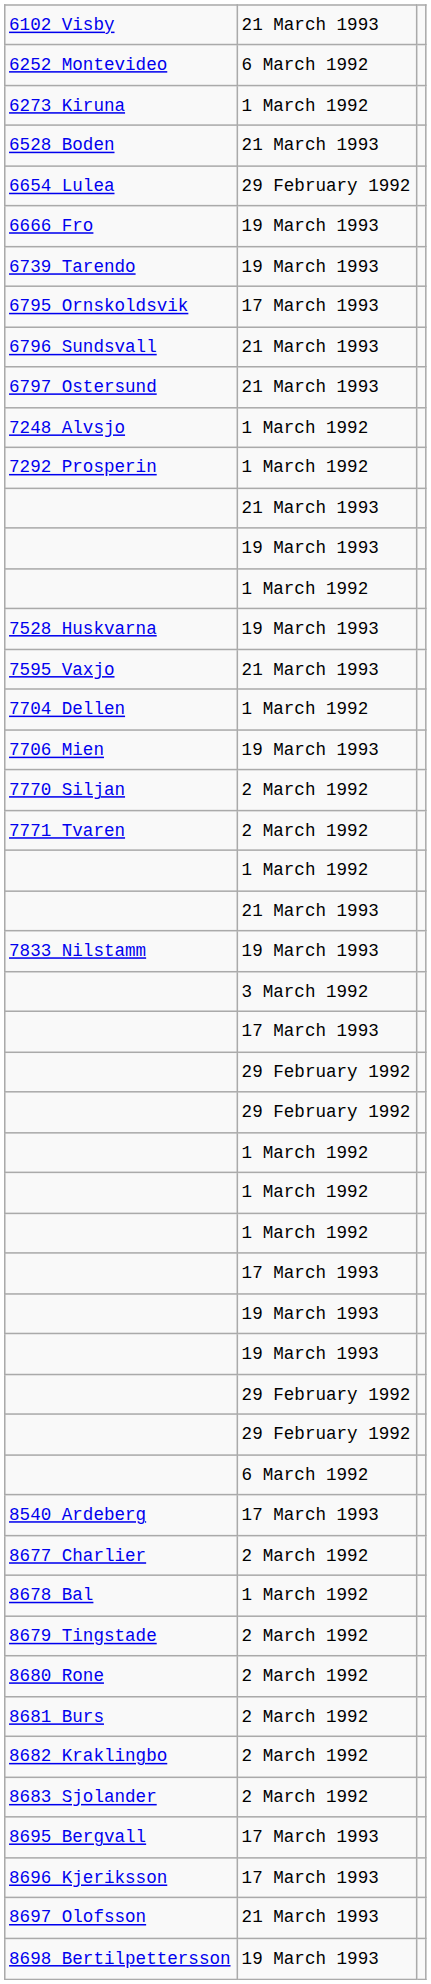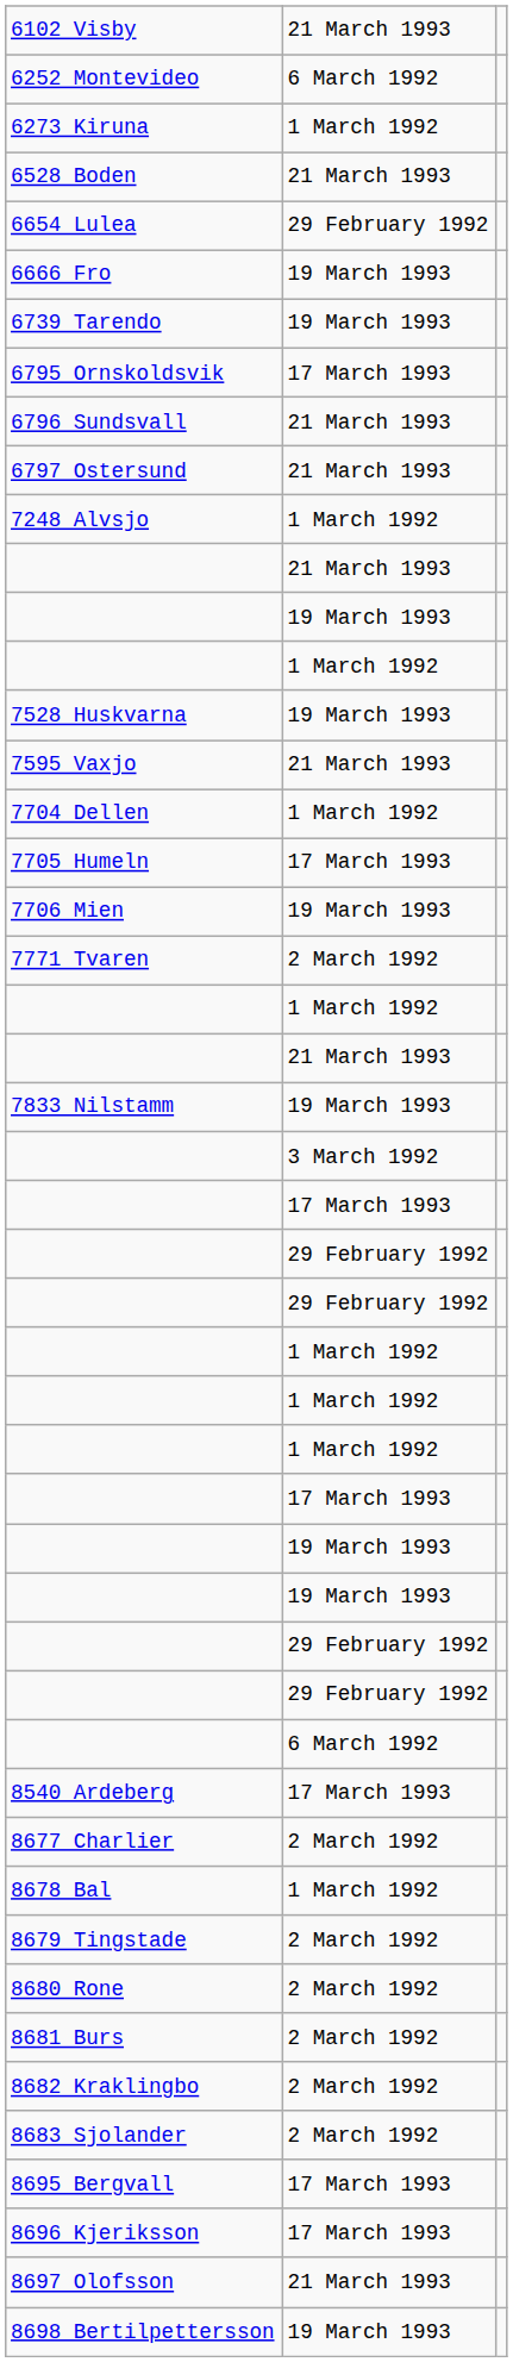 <table class="wikitable" style="font-size: 89%; float: left; width: 24em; margin-right: 1em;height: 1300px;">
 <tr>
 <td><a href='#'>6102 Visby</a></td>
 <td>21 March 1993</td>
 <td></td>
 </tr>
 <tr>
 <td><a href='#'>6252 Montevideo</a></td>
 <td>6 March 1992</td>
 <td></td>
 </tr>
 <tr>
 <td><a href='#'>6273 Kiruna</a></td>
 <td>1 March 1992</td>
 <td></td>
 </tr>
 <tr>
 <td><a href='#'>6528 Boden</a></td>
 <td>21 March 1993</td>
 <td></td>
 </tr>
 <tr>
 <td><a href='#'>6654 Lulea</a></td>
 <td>29 February 1992</td>
 <td></td>
 </tr>
 <tr>
 <td><a href='#'>6666 Fro</a></td>
 <td>19 March 1993</td>
 <td></td>
 </tr>
 <tr>
 <td><a href='#'>6739 Tarendo</a></td>
 <td>19 March 1993</td>
 <td></td>
 </tr>
 <tr>
 <td><a href='#'>6795 Ornskoldsvik</a></td>
 <td>17 March 1993</td>
 <td></td>
 </tr>
 <tr>
 <td><a href='#'>6796 Sundsvall</a></td>
 <td>21 March 1993</td>
 <td></td>
 </tr>
 <tr>
 <td><a href='#'>6797 Ostersund</a></td>
 <td>21 March 1993</td>
 <td></td>
 </tr>
 <tr>
 <td><a href='#'>7248 Alvsjo</a></td>
 <td>1 March 1992</td>
 <td></td>
 </tr>
 <tr>
-<td><a href='#'>7292 Prosperin</a></td>
-<td>1 March 1992</td>
-<td></td>
-</tr>
-<tr>
 <td></td>
 <td>21 March 1993</td>
 <td></td>
 </tr>
 <tr>
 <td></td>
 <td>19 March 1993</td>
 <td></td>
 </tr>
 <tr>
 <td></td>
 <td>1 March 1992</td>
 <td></td>
 </tr>
 <tr>
 <td><a href='#'>7528 Huskvarna</a></td>
 <td>19 March 1993</td>
 <td></td>
 </tr>
 <tr>
 <td><a href='#'>7595 Vaxjo</a></td>
 <td>21 March 1993</td>
 <td></td>
 </tr>
 <tr>
 <td><a href='#'>7704 Dellen</a></td>
 <td>1 March 1992</td>
 <td></td>
 </tr>
 <tr>
-<td><a href='#'>7706 Mien</a></td>
-<td>19 March 1993</td>
+<td><a href='#'>7705 Humeln</a></td>
+<td>17 March 1993</td>
 <td></td>
 </tr>
 <tr>
-<td><a href='#'>7770 Siljan</a></td>
-<td>2 March 1992</td>
+<td><a href='#'>7706 Mien</a></td>
+<td>19 March 1993</td>
 <td></td>
 </tr>
 <tr>
 <td><a href='#'>7771 Tvaren</a></td>
 <td>2 March 1992</td>
 <td></td>
 </tr>
 <tr>
 <td></td>
 <td>1 March 1992</td>
 <td></td>
 </tr>
 <tr>
 <td></td>
 <td>21 March 1993</td>
 <td></td>
 </tr>
 <tr>
 <td><a href='#'>7833 Nilstamm</a></td>
 <td>19 March 1993</td>
 <td></td>
 </tr>
 <tr>
 <td></td>
 <td>3 March 1992</td>
 <td></td>
 </tr>
 <tr>
 <td></td>
 <td>17 March 1993</td>
 <td></td>
 </tr>
 <tr>
 <td></td>
 <td>29 February 1992</td>
 <td></td>
 </tr>
 <tr>
 <td></td>
 <td>29 February 1992</td>
 <td></td>
 </tr>
 <tr>
 <td></td>
 <td>1 March 1992</td>
 <td></td>
 </tr>
 <tr>
 <td></td>
 <td>1 March 1992</td>
 <td></td>
 </tr>
 <tr>
 <td></td>
 <td>1 March 1992</td>
 <td></td>
 </tr>
 <tr>
 <td></td>
 <td>17 March 1993</td>
 <td></td>
 </tr>
 <tr>
 <td></td>
 <td>19 March 1993</td>
 <td></td>
 </tr>
 <tr>
 <td></td>
 <td>19 March 1993</td>
 <td></td>
 </tr>
 <tr>
 <td></td>
 <td>29 February 1992</td>
 <td></td>
 </tr>
 <tr>
 <td></td>
 <td>29 February 1992</td>
 <td></td>
 </tr>
 <tr>
 <td></td>
 <td>6 March 1992</td>
 <td></td>
 </tr>
 <tr>
 <td><a href='#'>8540 Ardeberg</a></td>
 <td>17 March 1993</td>
 <td></td>
 </tr>
 <tr>
 <td><a href='#'>8677 Charlier</a></td>
 <td>2 March 1992</td>
 <td></td>
 </tr>
 <tr>
 <td><a href='#'>8678 Bal</a></td>
 <td>1 March 1992</td>
 <td></td>
 </tr>
 <tr>
 <td><a href='#'>8679 Tingstade</a></td>
 <td>2 March 1992</td>
 <td></td>
 </tr>
 <tr>
 <td><a href='#'>8680 Rone</a></td>
 <td>2 March 1992</td>
 <td></td>
 </tr>
 <tr>
 <td><a href='#'>8681 Burs</a></td>
 <td>2 March 1992</td>
 <td></td>
 </tr>
 <tr>
 <td><a href='#'>8682 Kraklingbo</a></td>
 <td>2 March 1992</td>
 <td></td>
 </tr>
 <tr>
 <td><a href='#'>8683 Sjolander</a></td>
 <td>2 March 1992</td>
 <td></td>
 </tr>
 <tr>
 <td><a href='#'>8695 Bergvall</a></td>
 <td>17 March 1993</td>
 <td></td>
 </tr>
 <tr>
 <td><a href='#'>8696 Kjeriksson</a></td>
 <td>17 March 1993</td>
 <td></td>
 </tr>
 <tr>
 <td><a href='#'>8697 Olofsson</a></td>
 <td>21 March 1993</td>
 <td></td>
 </tr>
 <tr>
 <td><a href='#'>8698 Bertilpettersson</a></td>
 <td>19 March 1993</td>
 <td></td>
 </tr>
 </table>
